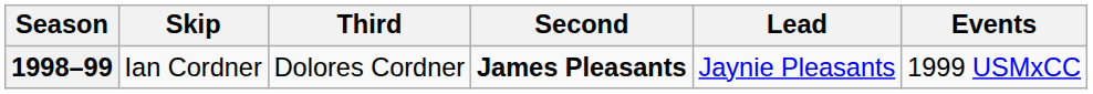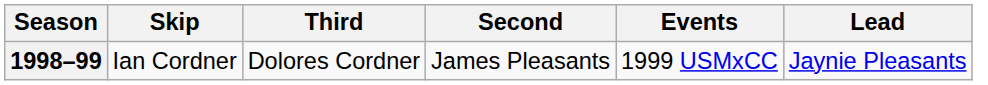 <table class="wikitable">
 <tr>
 <th scope="col">Season</th>
 <th scope="col">Skip</th>
 <th scope="col">Third</th>
 <th scope="col">Second</th>
+<th scope="col">Events</th>
 <th scope="col">Lead</th>
-<th scope="col">Events</th>
 </tr>
 <tr>
 <th scope="row">1998–99</th>
 <td>Ian Cordner</td>
 <td>Dolores Cordner</td>
-<td><strong>James Pleasants</strong></td>
+<td>James Pleasants</td>
+<td>1999 <a href='#'>USMxCC</a> </td>
 <td><a href='#'>Jaynie Pleasants</a></td>
-<td>1999 <a href='#'>USMxCC</a> </td>
 </tr>
 </table>
